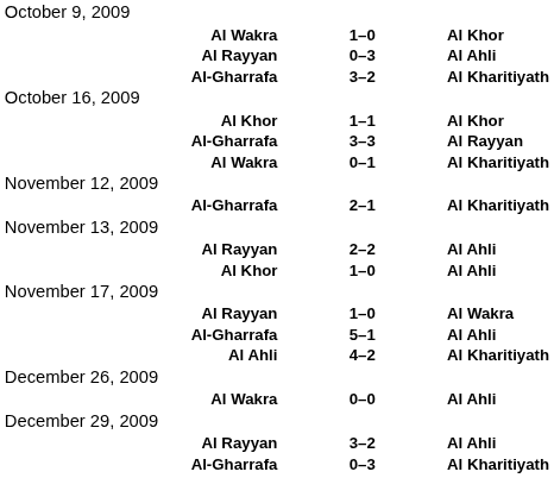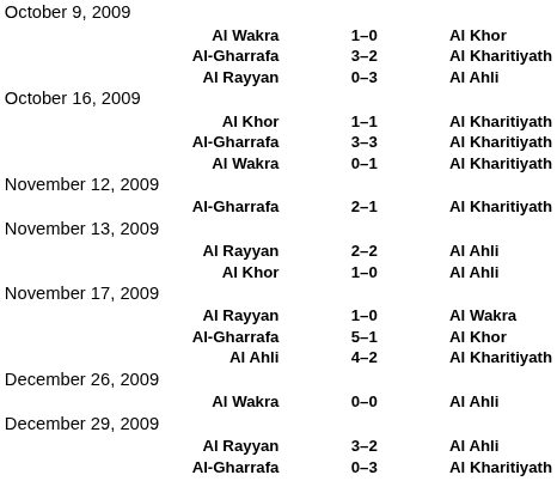 <table width=100% cellspacing=1>
 <tr>
 <th width=20%></th>
 <th width=12%></th>
 <th width=20%></th>
 <th></th>
 </tr>
 <tr>
 <td>October 9, 2009</td>
 </tr>
 <tr style=font-size:90%>
 <td align=right><strong>Al Wakra</strong></td>
 <td align=center><strong>1–0</strong></td>
 <td><strong>Al Khor</strong></td>
 <td></td>
 <td></td>
 </tr>
 <tr style=font-size:90%>
-<td align=right><strong>Al Rayyan</strong></td>
-<td align=center><strong>0–3</strong></td>
-<td><strong>Al Ahli</strong></td>
+<td align=right><strong>Al-Gharrafa</strong></td>
+<td align=center><strong>3–2</strong></td>
+<td><strong>Al Kharitiyath</strong></td>
 <td></td>
 <td></td>
 </tr>
 <tr style=font-size:90%>
-<td align=right><strong>Al-Gharrafa</strong></td>
-<td align=center><strong>3–2</strong></td>
-<td><strong>Al Kharitiyath</strong></td>
+<td align=right><strong>Al Rayyan</strong></td>
+<td align=center><strong>0–3</strong></td>
+<td><strong>Al Ahli</strong></td>
 <td></td>
 <td></td>
 </tr>
 <tr>
 <td>October 16, 2009</td>
 </tr>
 <tr style=font-size:90%>
 <td align=right><strong>Al Khor</strong></td>
 <td align=center><strong>1–1</strong></td>
-<td><strong>Al Khor</strong></td>
+<td><strong>Al Kharitiyath</strong></td>
 <td></td>
 <td></td>
 </tr>
 <tr style=font-size:90%>
 <td align=right><strong>Al-Gharrafa</strong></td>
 <td align=center><strong>3–3</strong></td>
-<td><strong>Al Rayyan</strong></td>
+<td><strong>Al Kharitiyath</strong></td>
 <td></td>
 <td></td>
 </tr>
 <tr style=font-size:90%>
 <td align=right><strong>Al Wakra</strong></td>
 <td align=center><strong>0–1</strong></td>
 <td><strong>Al Kharitiyath</strong></td>
 <td></td>
 <td></td>
 </tr>
 <tr>
 <td>November 12, 2009</td>
 </tr>
 <tr style=font-size:90%>
 <td align=right><strong>Al-Gharrafa</strong></td>
 <td align=center><strong>2–1</strong></td>
 <td><strong>Al Kharitiyath</strong></td>
 <td></td>
 <td></td>
 </tr>
 <tr>
 <td>November 13, 2009</td>
 </tr>
 <tr style=font-size:90%>
 <td align=right><strong>Al Rayyan</strong></td>
 <td align=center><strong>2–2</strong></td>
 <td><strong>Al Ahli</strong></td>
 <td></td>
 <td></td>
 </tr>
 <tr style=font-size:90%>
 <td align=right><strong>Al Khor</strong></td>
 <td align=center><strong>1–0</strong></td>
 <td><strong>Al Ahli</strong></td>
 <td></td>
 <td></td>
 </tr>
 <tr>
 <td>November 17, 2009</td>
 </tr>
 <tr style=font-size:90%>
 <td align=right><strong>Al Rayyan</strong></td>
 <td align=center><strong>1–0</strong></td>
 <td><strong>Al Wakra</strong></td>
 <td></td>
 <td></td>
 </tr>
 <tr style=font-size:90%>
 <td align=right><strong>Al-Gharrafa</strong></td>
 <td align=center><strong>5–1</strong></td>
-<td><strong>Al Ahli</strong></td>
+<td><strong>Al Khor</strong></td>
 <td></td>
 <td></td>
 </tr>
 <tr style=font-size:90%>
 <td align=right><strong>Al Ahli</strong></td>
 <td align=center><strong>4–2</strong></td>
 <td><strong>Al Kharitiyath</strong></td>
 <td></td>
 <td></td>
 </tr>
 <tr>
 <td>December 26, 2009</td>
 </tr>
 <tr style=font-size:90%>
 <td align=right><strong>Al Wakra</strong></td>
 <td align=center><strong>0–0</strong></td>
 <td><strong>Al Ahli</strong></td>
 <td></td>
 <td></td>
 </tr>
 <tr>
 <td>December 29, 2009</td>
 </tr>
 <tr style=font-size:90%>
 <td align=right><strong>Al Rayyan</strong></td>
 <td align=center><strong>3–2</strong></td>
 <td><strong>Al Ahli</strong></td>
 <td></td>
 <td></td>
 </tr>
 <tr style=font-size:90%>
 <td align=right><strong>Al-Gharrafa</strong></td>
 <td align=center><strong>0–3</strong></td>
 <td><strong>Al Kharitiyath</strong></td>
 <td></td>
 <td></td>
 </tr>
 </table>
